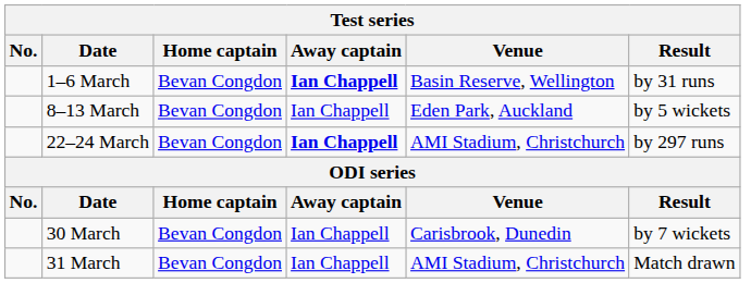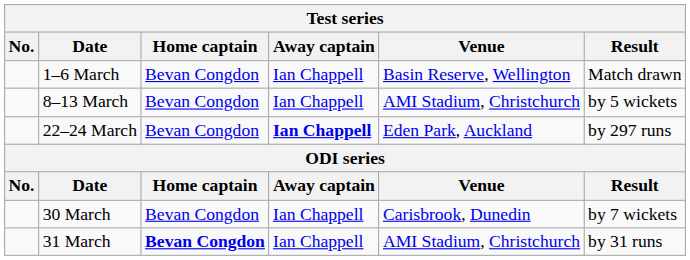 <table class="wikitable">
 <tr>
 <th colspan="9">Test series</th>
 </tr>
 <tr>
 <th>No.</th>
 <th>Date</th>
 <th>Home captain</th>
 <th>Away captain</th>
 <th>Venue</th>
 <th>Result</th>
 </tr>
 <tr>
 <td></td>
 <td>1–6 March</td>
 <td><a href='#'>Bevan Congdon</a></td>
-<td><strong><a href='#'>Ian Chappell</a></strong></td>
+<td><a href='#'>Ian Chappell</a></td>
 <td><a href='#'>Basin Reserve</a>, <a href='#'>Wellington</a></td>
-<td> by 31 runs</td>
+<td>Match drawn</td>
 </tr>
 <tr>
 <td></td>
 <td>8–13 March</td>
 <td><a href='#'>Bevan Congdon</a></td>
 <td><a href='#'>Ian Chappell</a></td>
-<td><a href='#'>Eden Park</a>, <a href='#'>Auckland</a></td>
+<td><a href='#'>AMI Stadium</a>, <a href='#'>Christchurch</a></td>
 <td> by 5 wickets</td>
 </tr>
 <tr>
 <td></td>
 <td>22–24 March</td>
 <td><a href='#'>Bevan Congdon</a></td>
 <td><strong><a href='#'>Ian Chappell</a></strong></td>
-<td><a href='#'>AMI Stadium</a>, <a href='#'>Christchurch</a></td>
+<td><a href='#'>Eden Park</a>, <a href='#'>Auckland</a></td>
 <td> by 297 runs</td>
 </tr>
 <tr>
 <th colspan="9">ODI series</th>
 </tr>
 <tr>
 <th>No.</th>
 <th>Date</th>
 <th>Home captain</th>
 <th>Away captain</th>
 <th>Venue</th>
 <th>Result</th>
 </tr>
 <tr>
 <td></td>
 <td>30 March</td>
 <td><a href='#'>Bevan Congdon</a></td>
 <td><a href='#'>Ian Chappell</a></td>
 <td><a href='#'>Carisbrook</a>, <a href='#'>Dunedin</a></td>
 <td> by 7 wickets</td>
 </tr>
 <tr>
 <td></td>
 <td>31 March</td>
-<td><a href='#'>Bevan Congdon</a></td>
+<td><strong><a href='#'>Bevan Congdon</a></strong></td>
 <td><a href='#'>Ian Chappell</a></td>
 <td><a href='#'>AMI Stadium</a>, <a href='#'>Christchurch</a></td>
-<td>Match drawn</td>
+<td> by 31 runs</td>
 </tr>
 </table>
